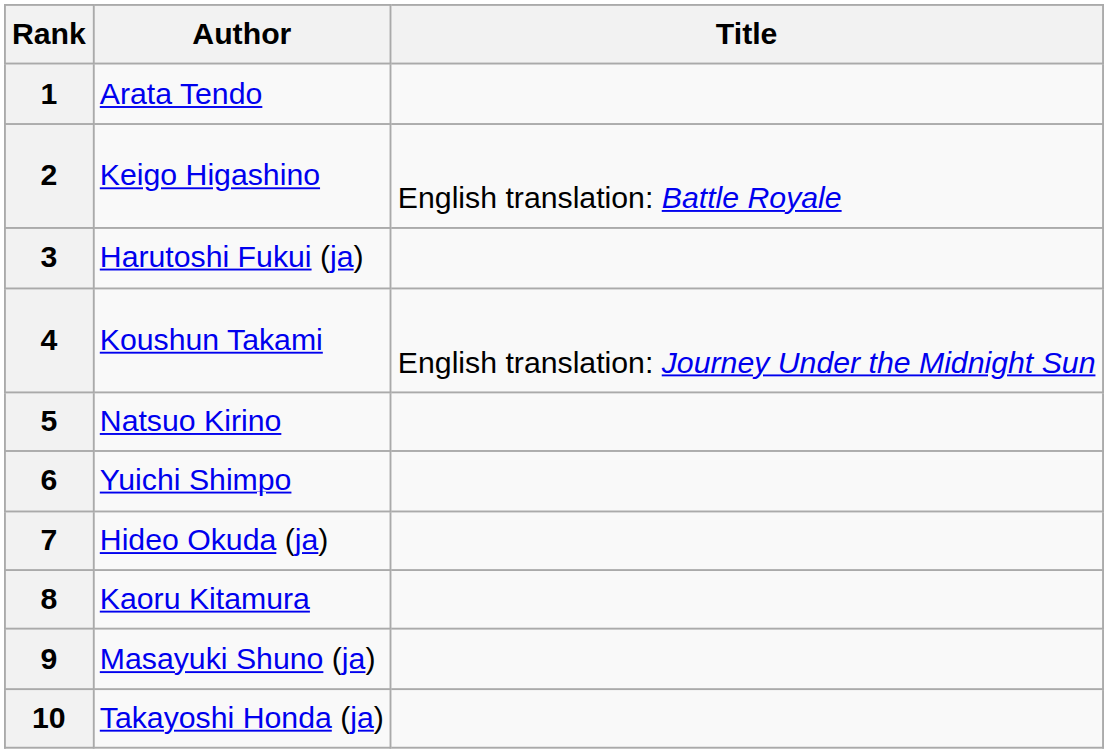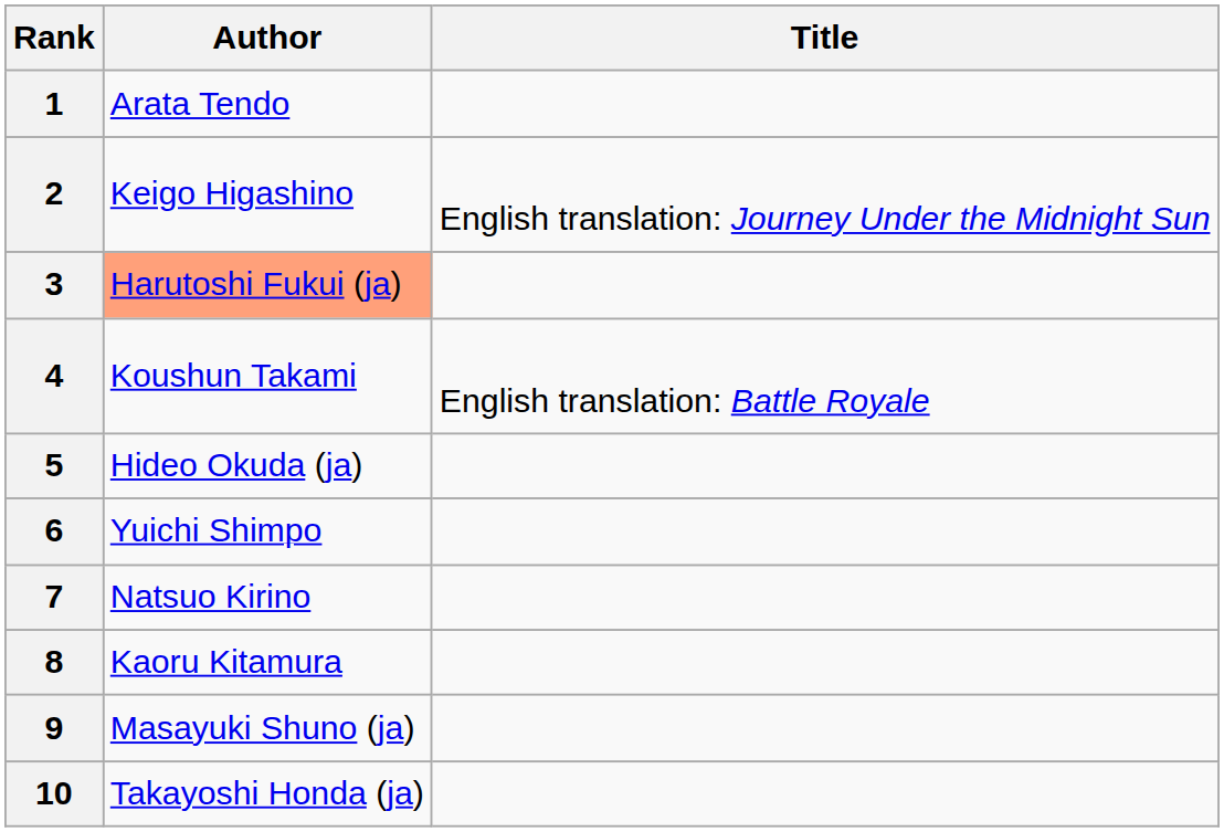 <table class="wikitable sortable" style="font-size:1.00em; line-height:1.5em;">
 <tr>
 <th>Rank</th>
 <th>Author</th>
 <th>Title</th>
 </tr>
 <tr>
 <th>1</th>
 <td><a href='#'>Arata Tendo</a></td>
 <td></td>
 </tr>
 <tr>
 <th>2</th>
 <td><a href='#'>Keigo Higashino</a></td>
-<td><br>English translation: <em><a href='#'>Battle Royale</a></em></td>
+<td><br>English translation: <em><a href='#'>Journey Under the Midnight Sun</a></em></td>
 </tr>
 <tr>
 <th>3</th>
-<td><a href='#'>Harutoshi Fukui</a> (<a href='#'>ja</a>)</td>
+<td style="background: lightsalmon;"><a href='#'>Harutoshi Fukui</a> (<a href='#'>ja</a>)</td>
 <td></td>
 </tr>
 <tr>
 <th>4</th>
 <td><a href='#'>Koushun Takami</a></td>
-<td><br>English translation: <em><a href='#'>Journey Under the Midnight Sun</a></em></td>
+<td><br>English translation: <em><a href='#'>Battle Royale</a></em></td>
 </tr>
 <tr>
 <th>5</th>
-<td><a href='#'>Natsuo Kirino</a></td>
+<td><a href='#'>Hideo Okuda</a> (<a href='#'>ja</a>)</td>
 <td></td>
 </tr>
 <tr>
 <th>6</th>
 <td><a href='#'>Yuichi Shimpo</a></td>
 <td></td>
 </tr>
 <tr>
 <th>7</th>
-<td><a href='#'>Hideo Okuda</a> (<a href='#'>ja</a>)</td>
+<td><a href='#'>Natsuo Kirino</a></td>
 <td></td>
 </tr>
 <tr>
 <th>8</th>
 <td><a href='#'>Kaoru Kitamura</a></td>
 <td></td>
 </tr>
 <tr>
 <th>9</th>
 <td><a href='#'>Masayuki Shuno</a> (<a href='#'>ja</a>)</td>
 <td></td>
 </tr>
 <tr>
 <th>10</th>
 <td><a href='#'>Takayoshi Honda</a> (<a href='#'>ja</a>)</td>
 <td></td>
 </tr>
 </table>
